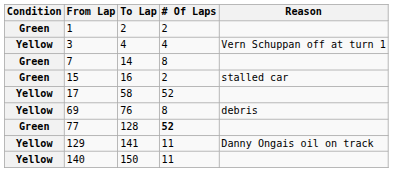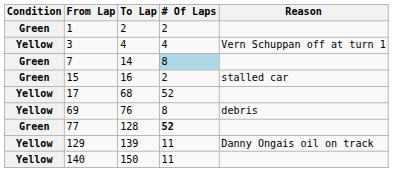 <table class="wikitable" style="font-size:95%;">
 <tr>
 <th>Condition</th>
 <th>From Lap</th>
 <th>To Lap</th>
 <th># Of Laps</th>
 <th>Reason</th>
 </tr>
 <tr>
 <th>Green</th>
 <td>1</td>
 <td>2</td>
 <td>2</td>
 <td></td>
 </tr>
 <tr>
 <th>Yellow</th>
 <td>3</td>
 <td>4</td>
 <td>4</td>
 <td>Vern Schuppan off at turn 1</td>
 </tr>
 <tr>
 <th>Green</th>
 <td>7</td>
 <td>14</td>
-<td>8</td>
+<td style="background: lightblue;">8</td>
 <td></td>
 </tr>
 <tr>
 <th>Green</th>
 <td>15</td>
 <td>16</td>
 <td>2</td>
 <td>stalled car</td>
 </tr>
 <tr>
 <th>Yellow</th>
 <td>17</td>
-<td>58</td>
+<td>68</td>
 <td>52</td>
 <td></td>
 </tr>
 <tr>
 <th>Yellow</th>
 <td>69</td>
 <td>76</td>
 <td>8</td>
 <td>debris</td>
 </tr>
 <tr>
 <th>Green</th>
 <td>77</td>
 <td>128</td>
 <td><strong>52</strong></td>
 <td></td>
 </tr>
 <tr>
 <th>Yellow</th>
 <td>129</td>
-<td>141</td>
+<td>139</td>
 <td>11</td>
 <td>Danny Ongais oil on track</td>
 </tr>
 <tr>
 <th>Yellow</th>
 <td>140</td>
 <td>150</td>
 <td>11</td>
 <td></td>
 </tr>
 </table>
